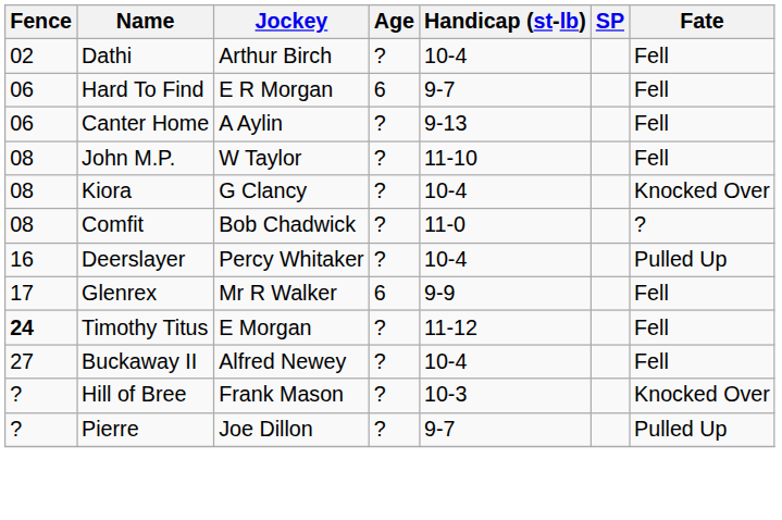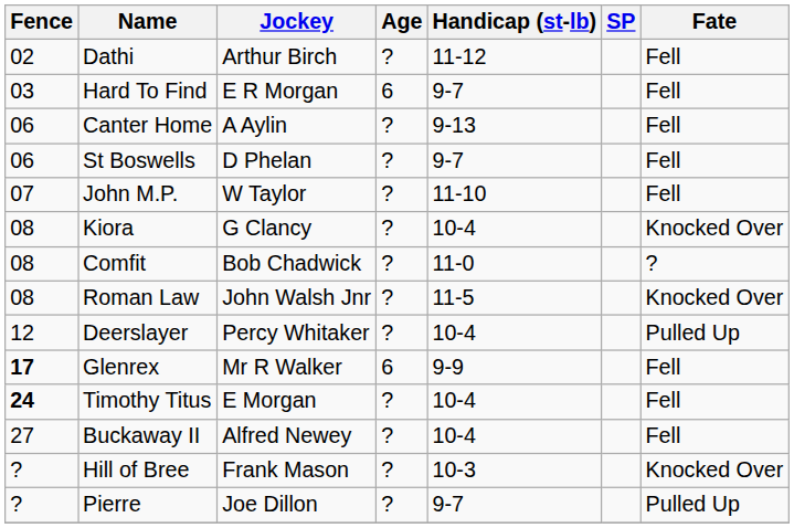 <table class="wikitable sortable">
 <tr>
 <th>Fence</th>
 <th>Name</th>
 <th><a href='#'>Jockey</a></th>
 <th>Age</th>
 <th>Handicap (<a href='#'>st</a>-<a href='#'>lb</a>)</th>
 <th><a href='#'>SP</a></th>
 <th>Fate</th>
 </tr>
 <tr>
 <td>02</td>
 <td>Dathi</td>
 <td>Arthur Birch</td>
 <td>?</td>
-<td>10-4</td>
+<td>11-12</td>
 <td></td>
 <td>Fell</td>
 </tr>
 <tr>
-<td>06</td>
+<td>03</td>
 <td>Hard To Find</td>
 <td>E R Morgan</td>
 <td>6</td>
 <td>9-7</td>
 <td></td>
 <td>Fell</td>
 </tr>
 <tr>
 <td>06</td>
 <td>Canter Home</td>
 <td>A Aylin</td>
 <td>?</td>
 <td>9-13</td>
 <td></td>
 <td>Fell</td>
 </tr>
 <tr>
-<td>08</td>
+<td>06</td>
+<td>St Boswells</td>
+<td>D Phelan</td>
+<td>?</td>
+<td>9-7</td>
+<td></td>
+<td>Fell</td>
+</tr>
+<tr>
+<td>07</td>
 <td>John M.P.</td>
 <td>W Taylor</td>
 <td>?</td>
 <td>11-10</td>
 <td></td>
 <td>Fell</td>
 </tr>
 <tr>
 <td>08</td>
 <td>Kiora</td>
 <td>G Clancy</td>
 <td>?</td>
 <td>10-4</td>
 <td></td>
 <td>Knocked Over</td>
 </tr>
 <tr>
 <td>08</td>
 <td>Comfit</td>
 <td>Bob Chadwick</td>
 <td>?</td>
 <td>11-0</td>
 <td></td>
 <td>?</td>
 </tr>
 <tr>
-<td>16</td>
+<td>08</td>
+<td>Roman Law</td>
+<td>John Walsh Jnr</td>
+<td>?</td>
+<td>11-5</td>
+<td></td>
+<td>Knocked Over</td>
+</tr>
+<tr>
+<td>12</td>
 <td>Deerslayer</td>
 <td>Percy Whitaker</td>
 <td>?</td>
 <td>10-4</td>
 <td></td>
 <td>Pulled Up</td>
 </tr>
 <tr>
-<td>17</td>
+<td><strong>17</strong></td>
 <td>Glenrex</td>
 <td>Mr R Walker</td>
 <td>6</td>
 <td>9-9</td>
 <td></td>
 <td>Fell</td>
 </tr>
 <tr>
 <td><strong>24</strong></td>
 <td>Timothy Titus</td>
 <td>E Morgan</td>
 <td>?</td>
-<td>11-12</td>
+<td>10-4</td>
 <td></td>
 <td>Fell</td>
 </tr>
 <tr>
 <td>27</td>
 <td>Buckaway II</td>
 <td>Alfred Newey</td>
 <td>?</td>
 <td>10-4</td>
 <td></td>
 <td>Fell</td>
 </tr>
 <tr>
 <td>?</td>
 <td>Hill of Bree</td>
 <td>Frank Mason</td>
 <td>?</td>
 <td>10-3</td>
 <td></td>
 <td>Knocked Over</td>
 </tr>
 <tr>
 <td>?</td>
 <td>Pierre</td>
 <td>Joe Dillon</td>
 <td>?</td>
 <td>9-7</td>
 <td></td>
 <td>Pulled Up</td>
 </tr>
 <tr>
 </tr>
 </table>
